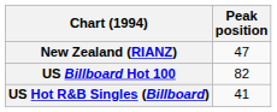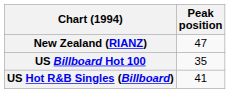 <table class="wikitable sortable plainrowheaders">
 <tr>
 <th scope="col">Chart (1994)</th>
 <th scope="col">Peak<br>position</th>
 </tr>
 <tr>
 <th scope="row">New Zealand (<a href='#'>RIANZ</a>)</th>
 <td align="center">47</td>
 </tr>
 <tr>
 <th scope="row">US <a href='#'><em>Billboard</em> Hot 100</a></th>
-<td align="center">82</td>
+<td align="center">35</td>
 </tr>
 <tr>
 <th scope="row">US <a href='#'>Hot R&B Singles</a> (<em><a href='#'>Billboard</a></em>)</th>
 <td align="center">41</td>
 </tr>
 </table>
